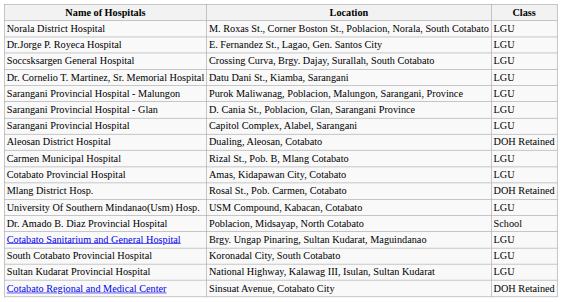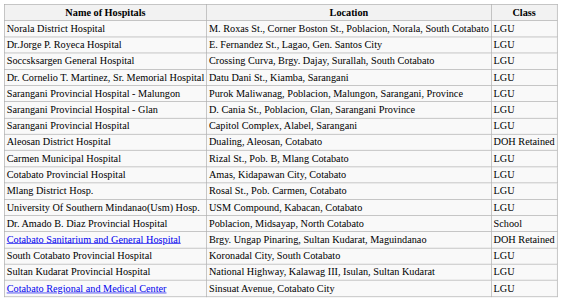 <table class="wikitable">
 <tr>
 <th>Name of Hospitals</th>
 <th>Location</th>
 <th>Class</th>
 </tr>
 <tr style="vertical-align:middle;">
 <td>Norala District Hospital</td>
 <td>M. Roxas St., Corner Boston St., Poblacion, Norala, South Cotabato</td>
 <td>LGU</td>
 </tr>
 <tr style="vertical-align:middle;">
 <td>Dr.Jorge P. Royeca Hospital</td>
 <td>E. Fernandez St., Lagao, Gen. Santos City</td>
 <td>LGU</td>
 </tr>
 <tr style="vertical-align:middle;">
 <td>Soccsksargen General Hospital</td>
 <td>Crossing Curva, Brgy. Dajay, Surallah, South Cotabato</td>
 <td>LGU</td>
 </tr>
 <tr style="vertical-align:middle;">
 <td>Dr. Cornelio T. Martinez, Sr. Memorial Hospital</td>
 <td>Datu Dani St., Kiamba, Sarangani</td>
 <td>LGU</td>
 </tr>
 <tr style="vertical-align:middle;">
 <td>Sarangani Provincial Hospital - Malungon</td>
 <td>Purok Maliwanag, Poblacion, Malungon, Sarangani, Province</td>
 <td>LGU</td>
 </tr>
 <tr style="vertical-align:middle;">
 <td>Sarangani Provincial Hospital - Glan</td>
 <td>D. Cania St., Poblacion, Glan, Sarangani Province</td>
 <td>LGU</td>
 </tr>
 <tr style="vertical-align:middle;">
 <td>Sarangani Provincial Hospital</td>
 <td>Capitol Complex, Alabel, Sarangani</td>
 <td>LGU</td>
 </tr>
 <tr style="vertical-align:middle;">
 <td>Aleosan District Hospital</td>
 <td>Dualing, Aleosan, Cotabato</td>
 <td>DOH Retained</td>
 </tr>
 <tr style="vertical-align:middle;">
 <td>Carmen Municipal Hospital</td>
 <td>Rizal St., Pob. B, Mlang Cotabato</td>
 <td>LGU</td>
 </tr>
 <tr style="vertical-align:middle;">
 <td>Cotabato Provincial Hospital</td>
 <td>Amas, Kidapawan City, Cotabato</td>
 <td>LGU</td>
 </tr>
 <tr style="vertical-align:middle;">
 <td>Mlang District Hosp.</td>
 <td>Rosal St., Pob. Carmen, Cotabato</td>
-<td>DOH Retained</td>
+<td>LGU</td>
 </tr>
 <tr style="vertical-align:middle;">
 <td>University Of Southern Mindanao(Usm) Hosp.</td>
 <td>USM Compound, Kabacan, Cotabato</td>
 <td>LGU</td>
 </tr>
 <tr style="vertical-align:middle;">
 <td>Dr. Amado B. Diaz Provincial Hospital</td>
 <td>Poblacion, Midsayap, North Cotabato</td>
 <td>School</td>
 </tr>
 <tr style="vertical-align:middle;">
 <td><a href='#'>Cotabato Sanitarium and General Hospital</a></td>
 <td>Brgy. Ungap Pinaring, Sultan Kudarat, Maguindanao</td>
-<td>LGU</td>
+<td>DOH Retained</td>
 </tr>
 <tr style="vertical-align:middle;">
 <td>South Cotabato Provincial Hospital</td>
 <td>Koronadal City, South Cotabato</td>
 <td>LGU</td>
 </tr>
 <tr style="vertical-align:middle;">
 <td>Sultan Kudarat Provincial Hospital</td>
 <td>National Highway, Kalawag III, Isulan, Sultan Kudarat</td>
 <td>LGU</td>
 </tr>
 <tr style="vertical-align:middle;">
 <td><a href='#'>Cotabato Regional and Medical Center</a></td>
 <td>Sinsuat Avenue, Cotabato City</td>
-<td>DOH Retained</td>
+<td>LGU</td>
 </tr>
 </table>
